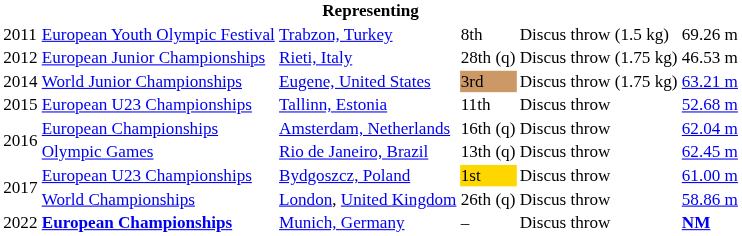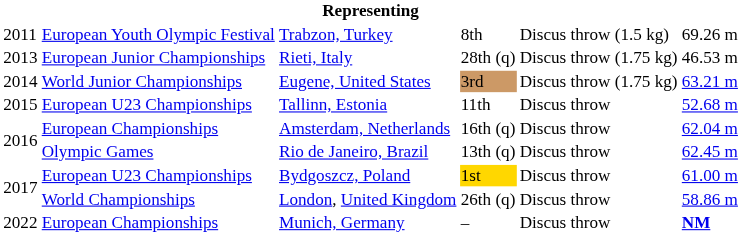 <table>
 <tr>
 <th colspan="6">Representing </th>
 </tr>
 <tr>
 <td>2011</td>
 <td><a href='#'>European Youth Olympic Festival</a></td>
 <td><a href='#'>Trabzon, Turkey</a></td>
 <td>8th</td>
 <td>Discus throw (1.5 kg)</td>
 <td>69.26 m</td>
 </tr>
 <tr>
-<td>2012</td>
+<td>2013</td>
 <td><a href='#'>European Junior Championships</a></td>
 <td><a href='#'>Rieti, Italy</a></td>
 <td>28th (q)</td>
 <td>Discus throw (1.75 kg)</td>
 <td>46.53 m</td>
 </tr>
 <tr>
 <td>2014</td>
 <td><a href='#'>World Junior Championships</a></td>
 <td><a href='#'>Eugene, United States</a></td>
 <td bgcolor=cc9966>3rd</td>
 <td>Discus throw (1.75 kg)</td>
 <td><a href='#'>63.21 m</a></td>
 </tr>
 <tr>
 <td>2015</td>
 <td><a href='#'>European U23 Championships</a></td>
 <td><a href='#'>Tallinn, Estonia</a></td>
 <td>11th</td>
 <td>Discus throw</td>
 <td><a href='#'>52.68 m</a></td>
 </tr>
 <tr>
 <td rowspan=2>2016</td>
 <td><a href='#'>European Championships</a></td>
 <td><a href='#'>Amsterdam, Netherlands</a></td>
 <td>16th (q)</td>
 <td>Discus throw</td>
 <td><a href='#'>62.04 m</a></td>
 </tr>
 <tr>
 <td><a href='#'>Olympic Games</a></td>
 <td><a href='#'>Rio de Janeiro, Brazil</a></td>
 <td>13th (q)</td>
 <td>Discus throw</td>
 <td><a href='#'>62.45 m</a></td>
 </tr>
 <tr>
 <td rowspan=2>2017</td>
 <td><a href='#'>European U23 Championships</a></td>
 <td><a href='#'>Bydgoszcz, Poland</a></td>
 <td bgcolor=gold>1st</td>
 <td>Discus throw</td>
 <td><a href='#'>61.00 m</a></td>
 </tr>
 <tr>
 <td><a href='#'>World Championships</a></td>
 <td><a href='#'>London</a>, <a href='#'>United Kingdom</a></td>
 <td>26th (q)</td>
 <td>Discus throw</td>
 <td><a href='#'>58.86 m</a></td>
 </tr>
 <tr>
 <td>2022</td>
-<td><strong><a href='#'>European Championships</a></strong></td>
+<td><a href='#'>European Championships</a></td>
 <td><a href='#'>Munich, Germany</a></td>
 <td>–</td>
 <td>Discus throw</td>
 <td><strong><a href='#'>NM</a></strong></td>
 </tr>
 </table>
